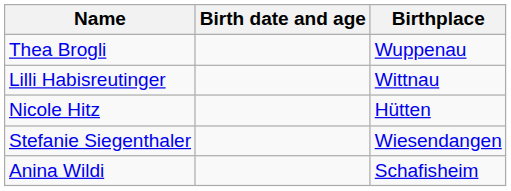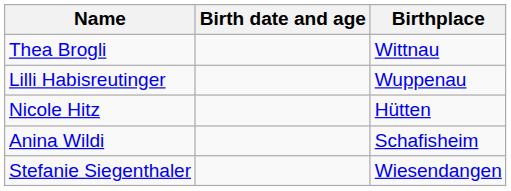 <table class="wikitable">
 <tr>
 <th>Name</th>
 <th>Birth date and age</th>
 <th>Birthplace</th>
 </tr>
 <tr>
 <td><a href='#'>Thea Brogli</a></td>
 <td></td>
-<td><a href='#'>Wuppenau</a></td>
+<td><a href='#'>Wittnau</a></td>
 </tr>
 <tr>
 <td><a href='#'>Lilli Habisreutinger</a></td>
 <td></td>
-<td><a href='#'>Wittnau</a></td>
+<td><a href='#'>Wuppenau</a></td>
 </tr>
 <tr>
 <td><a href='#'>Nicole Hitz</a></td>
 <td></td>
 <td><a href='#'>Hütten</a></td>
 </tr>
 <tr>
+<td><a href='#'>Anina Wildi</a></td>
+<td></td>
+<td><a href='#'>Schafisheim</a></td>
+</tr>
+<tr>
 <td><a href='#'>Stefanie Siegenthaler</a></td>
 <td></td>
 <td><a href='#'>Wiesendangen</a></td>
 </tr>
-<tr>
-<td><a href='#'>Anina Wildi</a></td>
-<td></td>
-<td><a href='#'>Schafisheim</a></td>
-</tr>
 </table>
